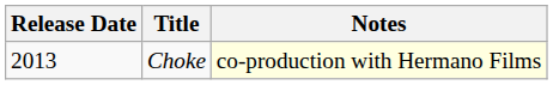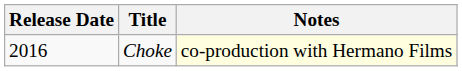 <table class="wikitable sortable">
 <tr>
 <th>Release Date</th>
 <th>Title</th>
 <th>Notes</th>
 </tr>
 <tr>
-<td>2013</td>
+<td>2016</td>
 <td><em>Choke</em></td>
 <td style="background: lightyellow;">co-production with Hermano Films</td>
 </tr>
 </table>
